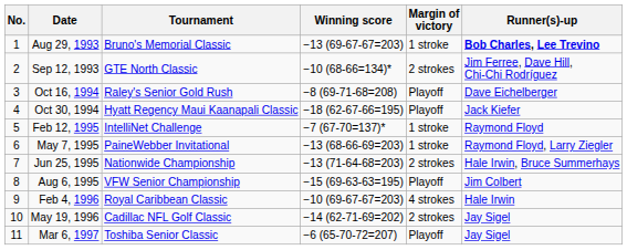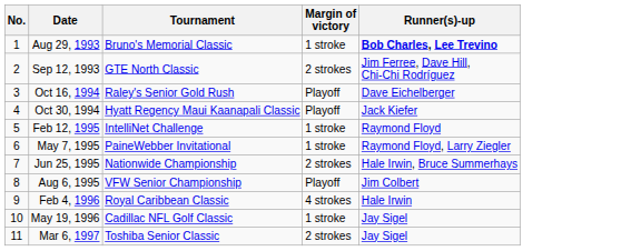 <table class="wikitable" style="font-size:95%;">
 <tr>
 <th>No.</th>
 <th>Date</th>
 <th>Tournament</th>
-<th>Winning score</th>
 <th>Margin of<br>victory</th>
 <th>Runner(s)-up</th>
 </tr>
 <tr>
 <td align=center>1</td>
 <td align=right>Aug 29, <a href='#'>1993</a></td>
 <td><a href='#'>Bruno's Memorial Classic</a></td>
-<td>−13 (69-67-67=203)</td>
 <td>1 stroke</td>
 <td><strong> <a href='#'>Bob Charles</a>,  <a href='#'>Lee Trevino</a></strong></td>
 </tr>
 <tr>
 <td align=center>2</td>
 <td align=right>Sep 12, 1993</td>
 <td><a href='#'>GTE North Classic</a></td>
-<td>−10 (68-66=134)*</td>
 <td>2 strokes</td>
 <td> <a href='#'>Jim Ferree</a>,  <a href='#'>Dave Hill</a>,<br> <a href='#'>Chi-Chi Rodríguez</a></td>
 </tr>
 <tr>
 <td align=center>3</td>
 <td align=right>Oct 16, <a href='#'>1994</a></td>
 <td><a href='#'>Raley's Senior Gold Rush</a></td>
-<td>−8 (69-71-68=208)</td>
 <td>Playoff</td>
 <td> <a href='#'>Dave Eichelberger</a></td>
 </tr>
 <tr>
 <td align=center>4</td>
 <td align=right>Oct 30, 1994</td>
 <td><a href='#'>Hyatt Regency Maui Kaanapali Classic</a></td>
-<td>−18 (62-67-66=195)</td>
 <td>Playoff</td>
 <td> <a href='#'>Jack Kiefer</a></td>
 </tr>
 <tr>
 <td align=center>5</td>
 <td align=right>Feb 12, <a href='#'>1995</a></td>
 <td><a href='#'>IntelliNet Challenge</a></td>
-<td>−7 (67-70=137)*</td>
 <td>1 stroke</td>
 <td> <a href='#'>Raymond Floyd</a></td>
 </tr>
 <tr>
 <td align=center>6</td>
 <td align=right>May 7, 1995</td>
 <td><a href='#'>PaineWebber Invitational</a></td>
-<td>−13 (68-66-69=203)</td>
 <td>1 stroke</td>
 <td> <a href='#'>Raymond Floyd</a>,  <a href='#'>Larry Ziegler</a></td>
 </tr>
 <tr>
 <td align=center>7</td>
 <td align=right>Jun 25, 1995</td>
 <td><a href='#'>Nationwide Championship</a></td>
-<td>−13 (71-64-68=203)</td>
 <td>2 strokes</td>
 <td> <a href='#'>Hale Irwin</a>,  <a href='#'>Bruce Summerhays</a></td>
 </tr>
 <tr>
 <td align=center>8</td>
 <td align=right>Aug 6, 1995</td>
 <td><a href='#'>VFW Senior Championship</a></td>
-<td>−15 (69-63-63=195)</td>
 <td>Playoff</td>
 <td> <a href='#'>Jim Colbert</a></td>
 </tr>
 <tr>
 <td align=center>9</td>
 <td align=right>Feb 4, <a href='#'>1996</a></td>
 <td><a href='#'>Royal Caribbean Classic</a></td>
-<td>−10 (69-67-67=203)</td>
 <td>4 strokes</td>
 <td> <a href='#'>Hale Irwin</a></td>
 </tr>
 <tr>
 <td align=center>10</td>
 <td align=right>May 19, 1996</td>
 <td><a href='#'>Cadillac NFL Golf Classic</a></td>
-<td>−14 (62-71-69=202)</td>
-<td>2 strokes</td>
+<td>1 stroke</td>
 <td> <a href='#'>Jay Sigel</a></td>
 </tr>
 <tr>
 <td align=center>11</td>
 <td align=right>Mar 6, <a href='#'>1997</a></td>
 <td><a href='#'>Toshiba Senior Classic</a></td>
-<td>−6 (65-70-72=207)</td>
-<td>Playoff</td>
+<td>2 strokes</td>
 <td> <a href='#'>Jay Sigel</a></td>
 </tr>
 </table>
